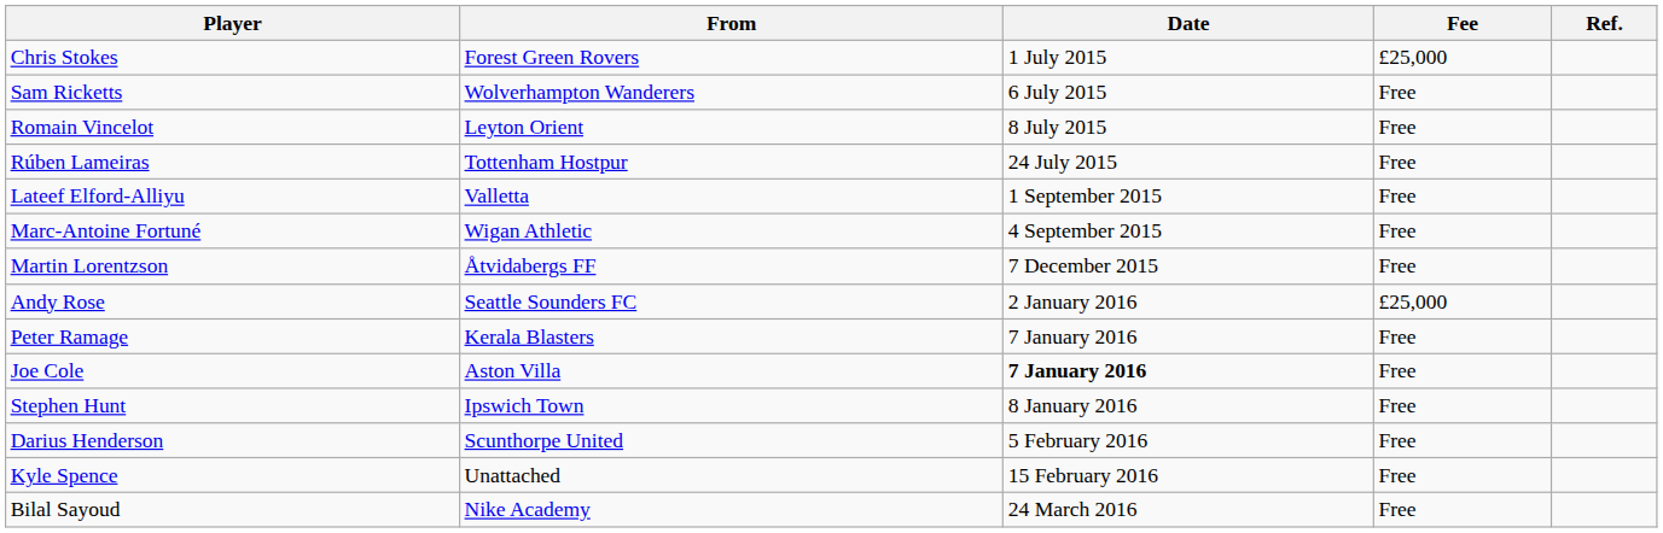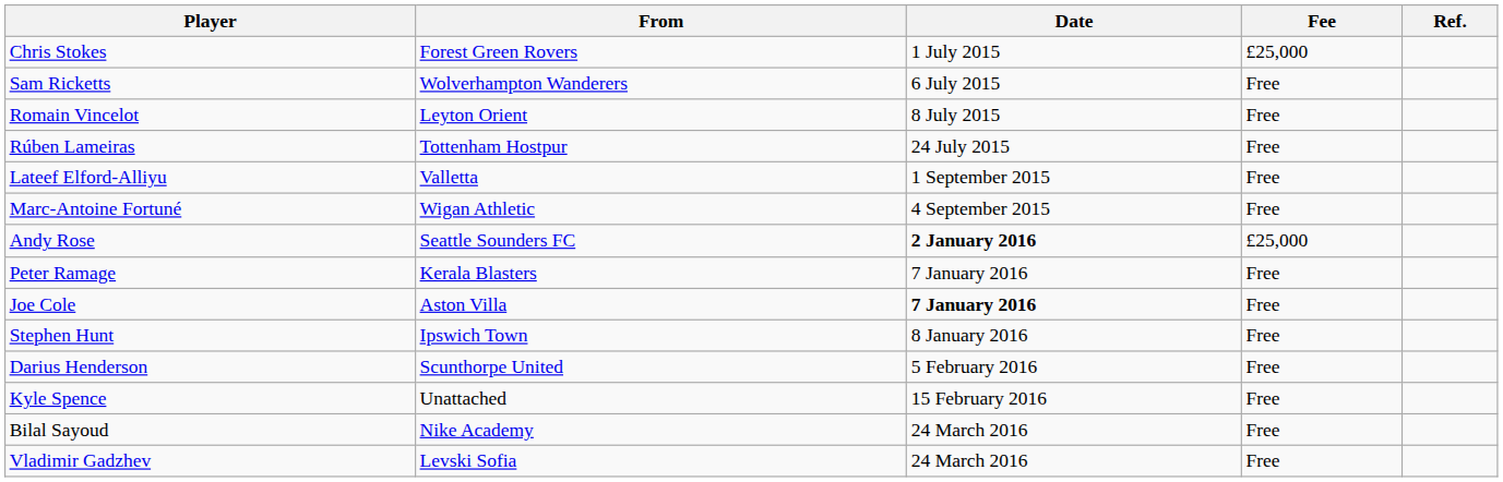 <table class="wikitable sortable" style="text-align:center; font-size:95%;width:60%; text-align:left">
 <tr>
 <th>Player</th>
 <th>From</th>
 <th>Date</th>
 <th>Fee</th>
 <th>Ref.</th>
 </tr>
 <tr>
 <td> <a href='#'>Chris Stokes</a></td>
 <td> <a href='#'>Forest Green Rovers</a></td>
 <td>1 July 2015</td>
 <td>£25,000</td>
 <td></td>
 </tr>
 <tr>
 <td> <a href='#'>Sam Ricketts</a></td>
 <td> <a href='#'>Wolverhampton Wanderers</a></td>
 <td>6 July 2015</td>
 <td>Free</td>
 <td></td>
 </tr>
 <tr>
 <td> <a href='#'>Romain Vincelot</a></td>
 <td> <a href='#'>Leyton Orient</a></td>
 <td>8 July 2015</td>
 <td>Free</td>
 <td></td>
 </tr>
 <tr>
 <td> <a href='#'>Rúben Lameiras</a></td>
 <td> <a href='#'>Tottenham Hostpur</a></td>
 <td>24 July 2015</td>
 <td>Free</td>
 <td></td>
 </tr>
 <tr>
 <td> <a href='#'>Lateef Elford-Alliyu</a></td>
 <td> <a href='#'>Valletta</a></td>
 <td>1 September 2015</td>
 <td>Free</td>
 <td></td>
 </tr>
 <tr>
 <td> <a href='#'>Marc-Antoine Fortuné</a></td>
 <td> <a href='#'>Wigan Athletic</a></td>
 <td>4 September 2015</td>
 <td>Free</td>
 <td></td>
 </tr>
 <tr>
-<td> <a href='#'>Martin Lorentzson</a></td>
-<td> <a href='#'>Åtvidabergs FF</a></td>
-<td>7 December 2015</td>
-<td>Free</td>
-<td></td>
-</tr>
-<tr>
 <td> <a href='#'>Andy Rose</a></td>
 <td> <a href='#'>Seattle Sounders FC</a></td>
-<td>2 January 2016</td>
+<td><strong>2 January 2016</strong></td>
 <td>£25,000</td>
 <td></td>
 </tr>
 <tr>
 <td> <a href='#'>Peter Ramage</a></td>
 <td> <a href='#'>Kerala Blasters</a></td>
 <td>7 January 2016</td>
 <td>Free</td>
 <td></td>
 </tr>
 <tr>
 <td> <a href='#'>Joe Cole</a></td>
 <td> <a href='#'>Aston Villa</a></td>
 <td><strong>7 January 2016</strong></td>
 <td>Free</td>
 <td></td>
 </tr>
 <tr>
 <td> <a href='#'>Stephen Hunt</a></td>
 <td> <a href='#'>Ipswich Town</a></td>
 <td>8 January 2016</td>
 <td>Free</td>
 <td></td>
 </tr>
 <tr>
 <td> <a href='#'>Darius Henderson</a></td>
 <td> <a href='#'>Scunthorpe United</a></td>
 <td>5 February 2016</td>
 <td>Free</td>
 <td></td>
 </tr>
 <tr>
 <td> <a href='#'>Kyle Spence</a></td>
 <td> Unattached</td>
 <td>15 February 2016</td>
 <td>Free</td>
 <td></td>
 </tr>
 <tr>
 <td> Bilal Sayoud</td>
 <td> <a href='#'>Nike Academy</a></td>
 <td>24 March 2016</td>
 <td>Free</td>
 <td></td>
 </tr>
+<tr>
+<td> <a href='#'>Vladimir Gadzhev</a></td>
+<td> <a href='#'>Levski Sofia</a></td>
+<td>24 March 2016</td>
+<td>Free</td>
+<td></td>
+</tr>
 </table>
